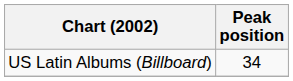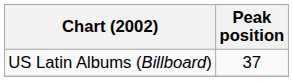 <table class="wikitable">
 <tr>
 <th align="left">Chart (2002)</th>
 <th align="left">Peak<br>position</th>
 </tr>
 <tr>
 <td align="left">US Latin Albums (<em>Billboard</em>)</td>
-<td style="text-align:center;">34</td>
+<td style="text-align:center;">37</td>
 </tr>
 <tr>
 </tr>
 </table>
